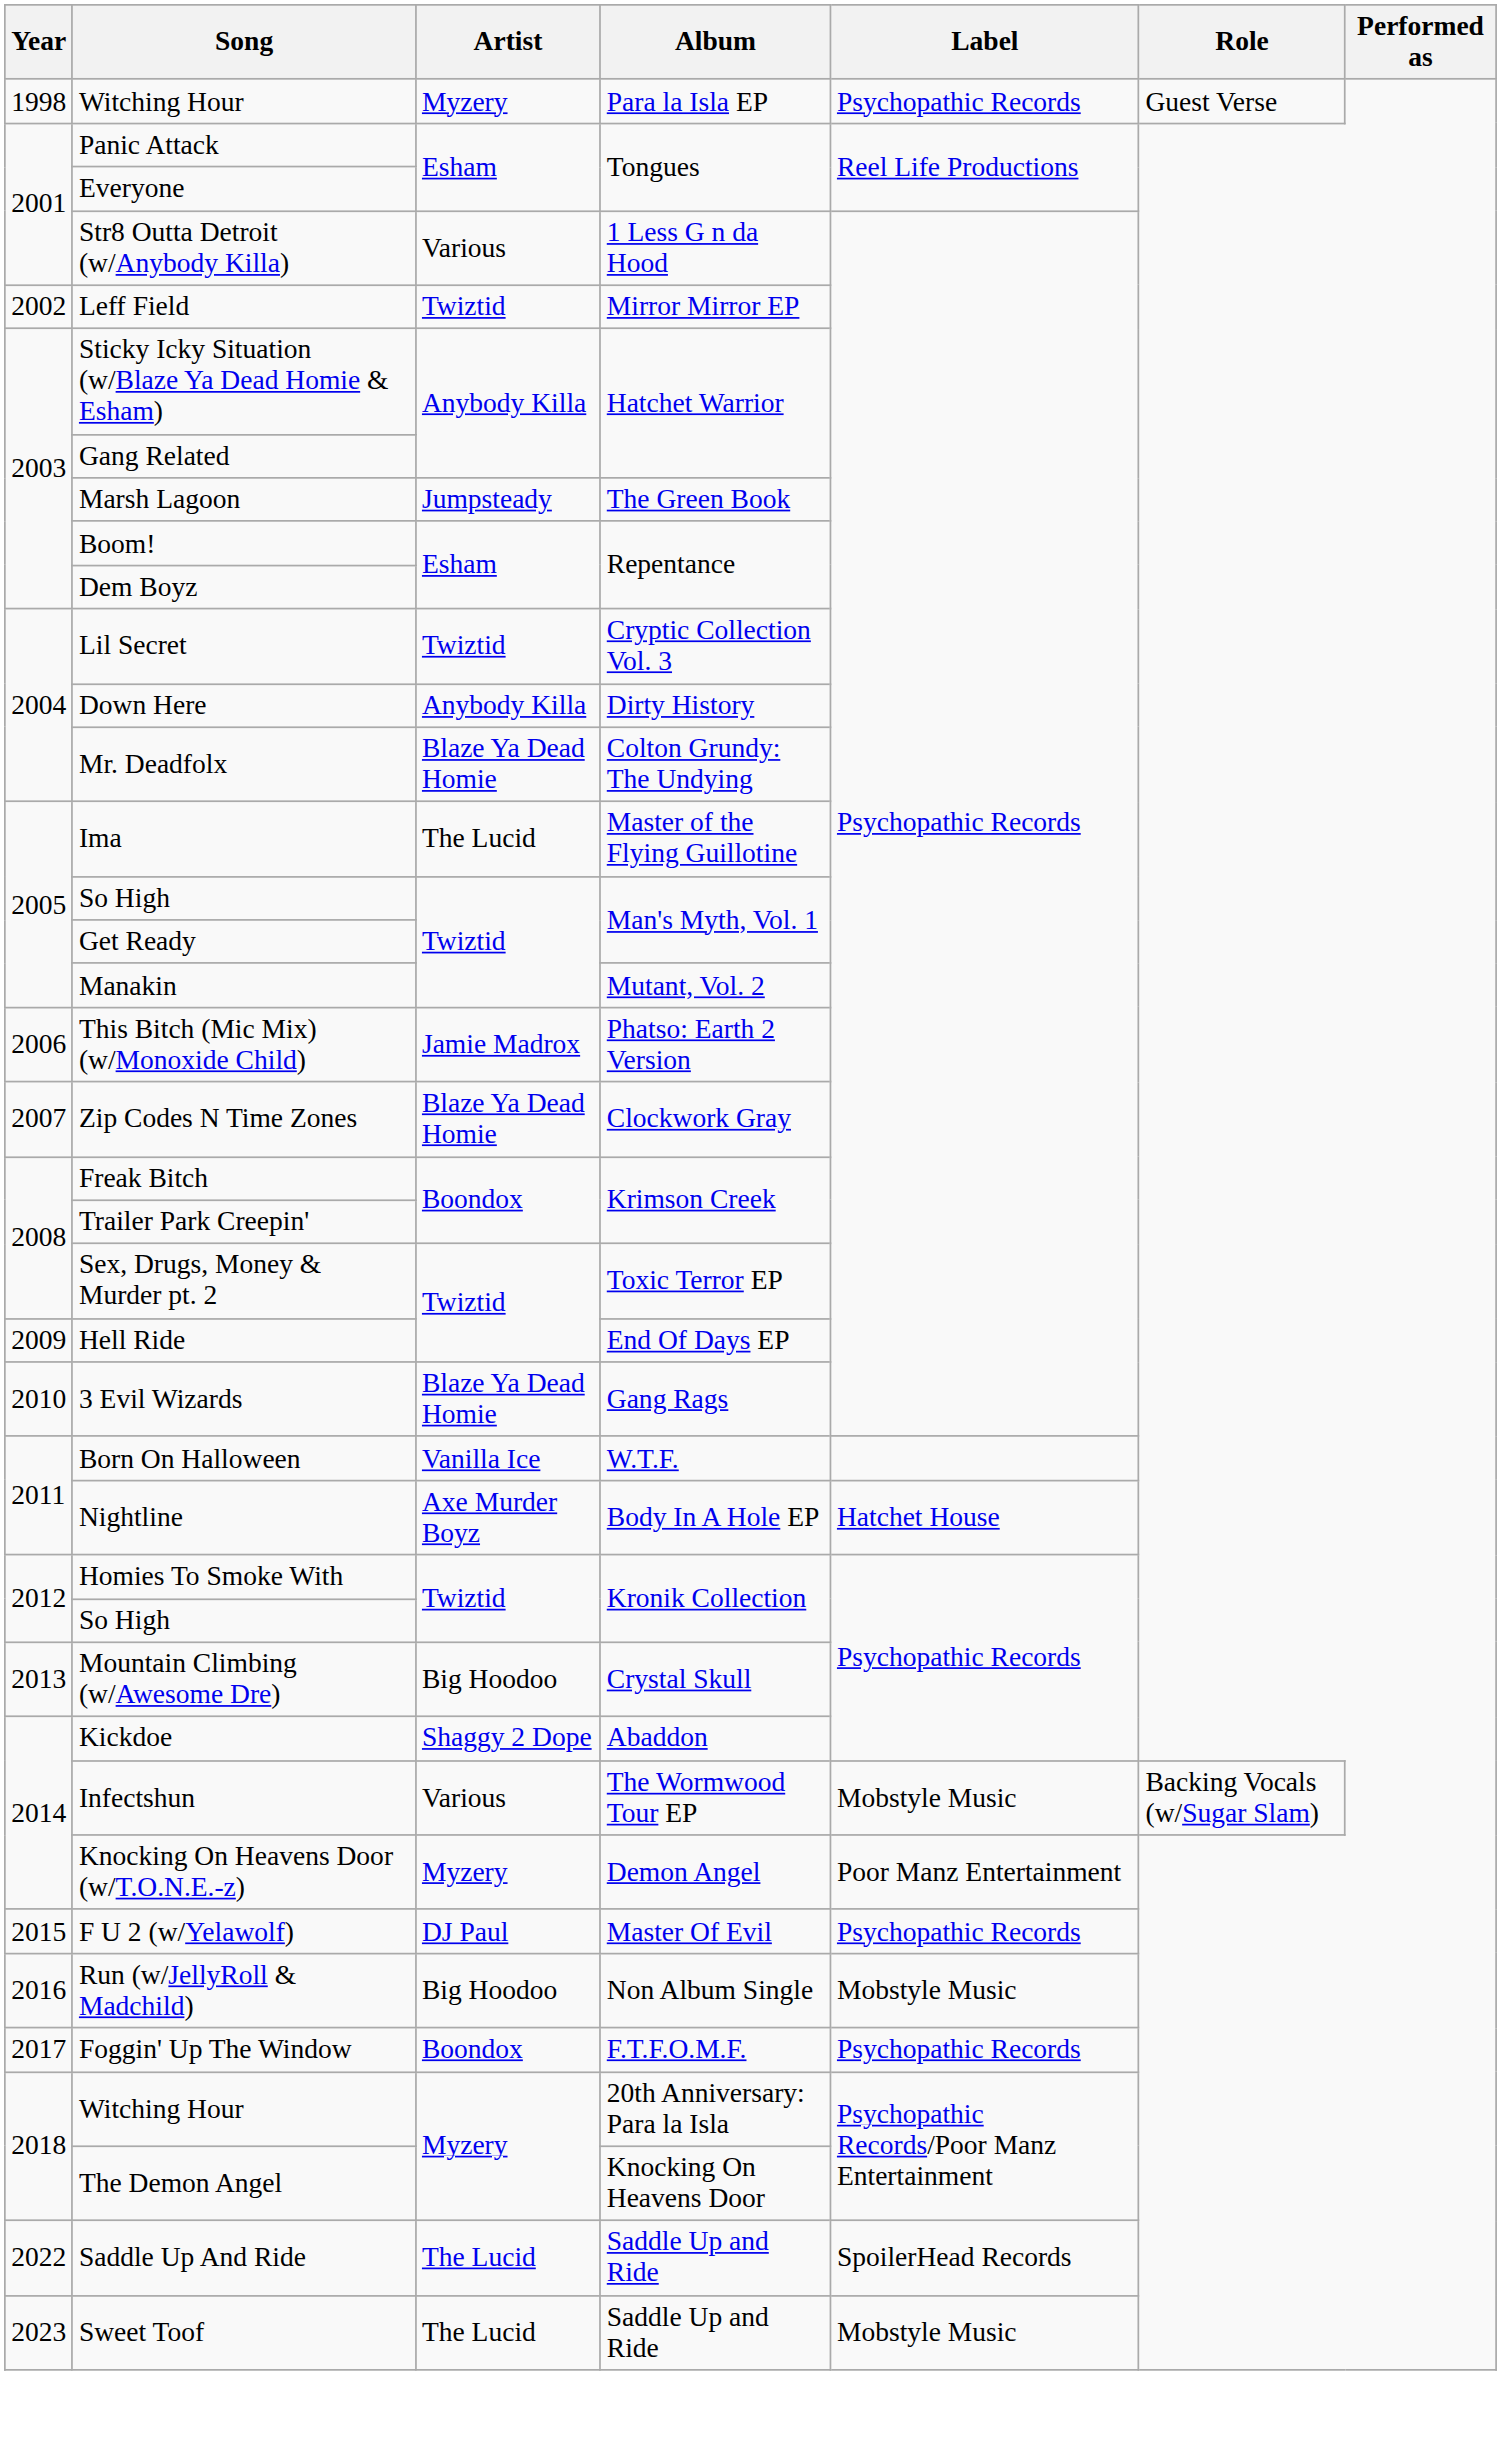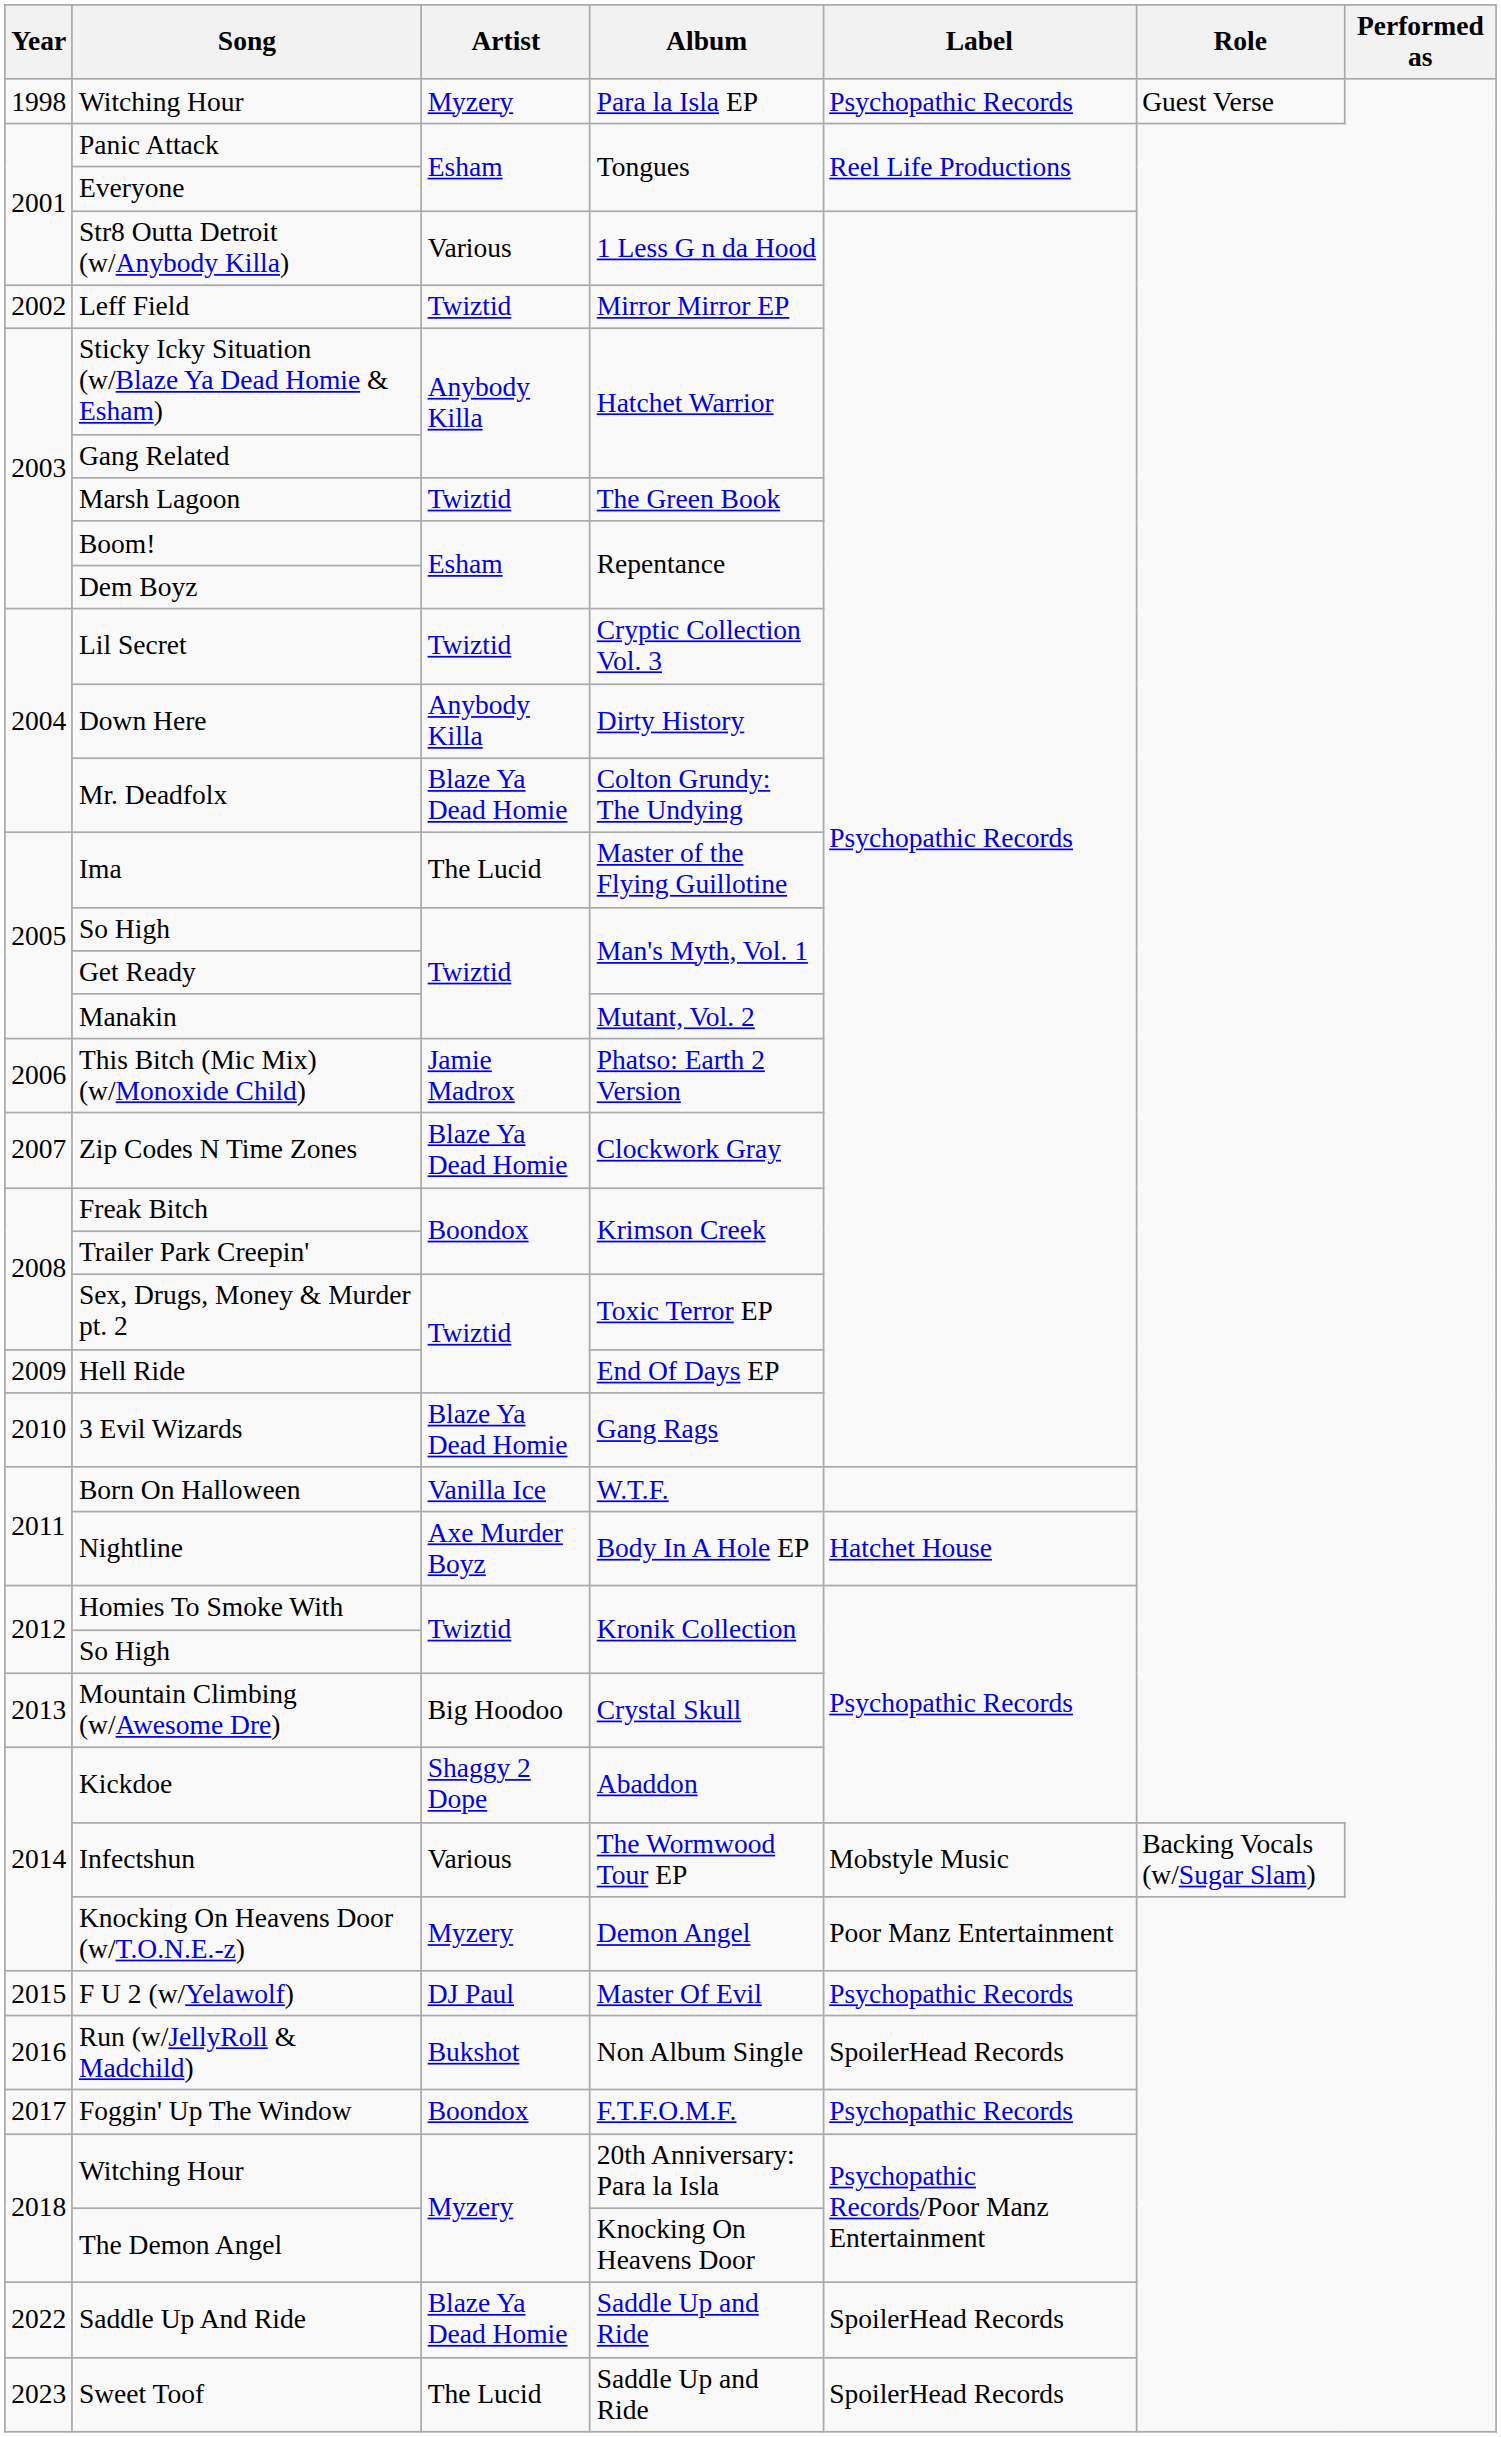 <table class="wikitable" border="1">
 <tr>
 <th>Year</th>
 <th>Song</th>
 <th>Artist</th>
 <th>Album</th>
 <th>Label</th>
 <th>Role</th>
 <th>Performed as</th>
 </tr>
 <tr>
 <td>1998</td>
 <td>Witching Hour</td>
 <td><a href='#'>Myzery</a></td>
 <td><a href='#'>Para la Isla</a> EP</td>
 <td><a href='#'>Psychopathic Records</a></td>
 <td>Guest Verse</td>
 </tr>
 <tr>
 <td rowspan="3">2001</td>
 <td>Panic Attack</td>
 <td rowspan="2"><a href='#'>Esham</a></td>
 <td rowspan="2">Tongues</td>
 <td rowspan="2"><a href='#'>Reel Life Productions</a></td>
 </tr>
 <tr>
 <td>Everyone</td>
 </tr>
 <tr>
 <td>Str8 Outta Detroit (w/<a href='#'>Anybody Killa</a>)</td>
 <td>Various</td>
 <td><a href='#'>1 Less G n da Hood</a></td>
 <td rowspan="21"><a href='#'>Psychopathic Records</a></td>
 </tr>
 <tr>
 <td>2002</td>
 <td>Leff Field</td>
 <td><a href='#'>Twiztid</a></td>
 <td><a href='#'>Mirror Mirror EP</a></td>
 </tr>
 <tr>
 <td rowspan="5">2003</td>
 <td>Sticky Icky Situation (w/<a href='#'>Blaze Ya Dead Homie</a> & <a href='#'>Esham</a>)</td>
 <td rowspan="2"><a href='#'>Anybody Killa</a></td>
 <td rowspan="2"><a href='#'>Hatchet Warrior</a></td>
 </tr>
 <tr>
 <td>Gang Related</td>
 </tr>
 <tr>
 <td>Marsh Lagoon</td>
-<td><a href='#'>Jumpsteady</a></td>
+<td><a href='#'>Twiztid</a></td>
 <td><a href='#'>The Green Book</a></td>
 </tr>
 <tr>
 <td>Boom!</td>
 <td rowspan="2"><a href='#'>Esham</a></td>
 <td rowspan="2">Repentance</td>
 </tr>
 <tr>
 <td>Dem Boyz</td>
 </tr>
 <tr>
 <td rowspan="3">2004</td>
 <td>Lil Secret</td>
 <td><a href='#'>Twiztid</a></td>
 <td><a href='#'>Cryptic Collection Vol. 3</a></td>
 </tr>
 <tr>
 <td>Down Here</td>
 <td><a href='#'>Anybody Killa</a></td>
 <td><a href='#'>Dirty History</a></td>
 </tr>
 <tr>
 <td>Mr. Deadfolx</td>
 <td><a href='#'>Blaze Ya Dead Homie</a></td>
 <td><a href='#'>Colton Grundy: The Undying</a></td>
 </tr>
 <tr>
 <td rowspan="4">2005</td>
 <td>Ima</td>
 <td>The Lucid</td>
 <td><a href='#'>Master of the Flying Guillotine</a></td>
 </tr>
 <tr>
 <td>So High</td>
 <td rowspan="3"><a href='#'>Twiztid</a></td>
 <td rowspan="2"><a href='#'>Man's Myth, Vol. 1</a></td>
 </tr>
 <tr>
 <td>Get Ready</td>
 </tr>
 <tr>
 <td>Manakin</td>
 <td><a href='#'>Mutant, Vol. 2</a></td>
 </tr>
 <tr>
 <td>2006</td>
 <td>This Bitch (Mic Mix) (w/<a href='#'>Monoxide Child</a>)</td>
 <td><a href='#'>Jamie Madrox</a></td>
 <td><a href='#'>Phatso: Earth 2 Version</a></td>
 </tr>
 <tr>
 <td>2007</td>
 <td>Zip Codes N Time Zones</td>
 <td><a href='#'>Blaze Ya Dead Homie</a></td>
 <td><a href='#'>Clockwork Gray</a></td>
 </tr>
 <tr>
 <td rowspan="3">2008</td>
 <td>Freak Bitch</td>
 <td rowspan="2"><a href='#'>Boondox</a></td>
 <td rowspan="2"><a href='#'>Krimson Creek</a></td>
 </tr>
 <tr>
 <td>Trailer Park Creepin'</td>
 </tr>
 <tr>
 <td>Sex, Drugs, Money & Murder pt. 2</td>
 <td rowspan="2"><a href='#'>Twiztid</a></td>
 <td><a href='#'>Toxic Terror</a> EP</td>
 </tr>
 <tr>
 <td>2009</td>
 <td>Hell Ride</td>
 <td><a href='#'>End Of Days</a> EP</td>
 </tr>
 <tr>
 <td>2010</td>
 <td>3 Evil Wizards</td>
 <td><a href='#'>Blaze Ya Dead Homie</a></td>
 <td><a href='#'>Gang Rags</a></td>
 </tr>
 <tr>
 <td rowspan="2">2011</td>
 <td>Born On Halloween</td>
 <td><a href='#'>Vanilla Ice</a></td>
 <td><a href='#'>W.T.F.</a></td>
 <td></td>
 </tr>
 <tr>
 <td>Nightline</td>
 <td><a href='#'>Axe Murder Boyz</a></td>
 <td><a href='#'>Body In A Hole</a> EP</td>
 <td><a href='#'>Hatchet House</a></td>
 </tr>
 <tr>
 <td rowspan="2">2012</td>
 <td>Homies To Smoke With</td>
 <td rowspan="2"><a href='#'>Twiztid</a></td>
 <td rowspan="2"><a href='#'>Kronik Collection</a></td>
 <td rowspan="4"><a href='#'>Psychopathic Records</a></td>
 </tr>
 <tr>
 <td>So High</td>
 </tr>
 <tr>
 <td>2013</td>
 <td>Mountain Climbing (w/<a href='#'>Awesome Dre</a>)</td>
 <td>Big Hoodoo</td>
 <td><a href='#'>Crystal Skull</a></td>
 </tr>
 <tr>
 <td rowspan="3">2014</td>
 <td>Kickdoe</td>
 <td><a href='#'>Shaggy 2 Dope</a></td>
 <td><a href='#'>Abaddon</a></td>
 </tr>
 <tr>
 <td>Infectshun</td>
 <td>Various</td>
 <td><a href='#'>The Wormwood Tour</a> EP</td>
 <td>Mobstyle Music</td>
 <td>Backing Vocals (w/<a href='#'>Sugar Slam</a>)</td>
 </tr>
 <tr>
 <td>Knocking On Heavens Door (w/<a href='#'>T.O.N.E.-z</a>)</td>
 <td><a href='#'>Myzery</a></td>
 <td><a href='#'>Demon Angel</a></td>
 <td>Poor Manz Entertainment</td>
 </tr>
 <tr>
 <td>2015</td>
 <td>F U 2 (w/<a href='#'>Yelawolf</a>)</td>
 <td><a href='#'>DJ Paul</a></td>
 <td><a href='#'>Master Of Evil</a></td>
 <td><a href='#'>Psychopathic Records</a></td>
 </tr>
 <tr>
 <td>2016</td>
 <td>Run (w/<a href='#'>JellyRoll</a> & <a href='#'>Madchild</a>)</td>
-<td>Big Hoodoo</td>
+<td><a href='#'>Bukshot</a></td>
 <td>Non Album Single</td>
-<td>Mobstyle Music</td>
+<td>SpoilerHead Records</td>
 </tr>
 <tr>
 <td>2017</td>
 <td>Foggin' Up The Window</td>
 <td><a href='#'>Boondox</a></td>
 <td><a href='#'>F.T.F.O.M.F.</a></td>
 <td><a href='#'>Psychopathic Records</a></td>
 </tr>
 <tr>
 <td rowspan="2">2018</td>
 <td>Witching Hour</td>
 <td rowspan="2"><a href='#'>Myzery</a></td>
 <td>20th Anniversary: Para la Isla</td>
 <td rowspan="2"><a href='#'>Psychopathic Records</a>/Poor Manz Entertainment</td>
 </tr>
 <tr>
 <td>The Demon Angel</td>
 <td>Knocking On Heavens Door</td>
 </tr>
 <tr>
 <td>2022</td>
 <td>Saddle Up And Ride</td>
-<td><a href='#'>The Lucid</a></td>
+<td><a href='#'>Blaze Ya Dead Homie</a></td>
 <td><a href='#'>Saddle Up and Ride</a></td>
 <td>SpoilerHead Records</td>
 </tr>
 <tr>
 <td>2023</td>
 <td>Sweet Toof</td>
 <td>The Lucid</td>
 <td>Saddle Up and Ride</td>
-<td>Mobstyle Music</td>
+<td>SpoilerHead Records</td>
 </tr>
 </table>
